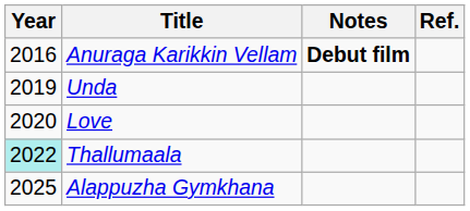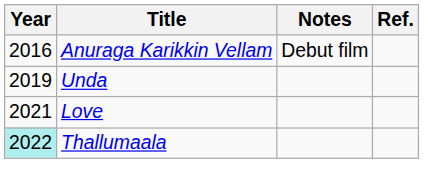 <table class="wikitable sortable">
 <tr>
 <th>Year</th>
 <th>Title</th>
 <th>Notes</th>
 <th>Ref.</th>
 </tr>
 <tr>
 <td>2016</td>
 <td><em><a href='#'>Anuraga Karikkin Vellam</a></em></td>
-<td><strong>Debut film</strong></td>
+<td>Debut film</td>
 <td></td>
 </tr>
 <tr>
 <td>2019</td>
 <td><em><a href='#'>Unda</a></em></td>
 <td></td>
 <td></td>
 </tr>
 <tr>
-<td>2020</td>
+<td>2021</td>
 <td><em><a href='#'>Love</a></em></td>
 <td></td>
 <td></td>
 </tr>
 <tr>
 <td style="background: paleturquoise;">2022</td>
 <td><em><a href='#'>Thallumaala</a></em></td>
 <td></td>
 <td></td>
 </tr>
-<tr>
-<td>2025</td>
-<td><em><a href='#'>Alappuzha Gymkhana</a></em></td>
-<td></td>
-<td></td>
-</tr>
 </table>
